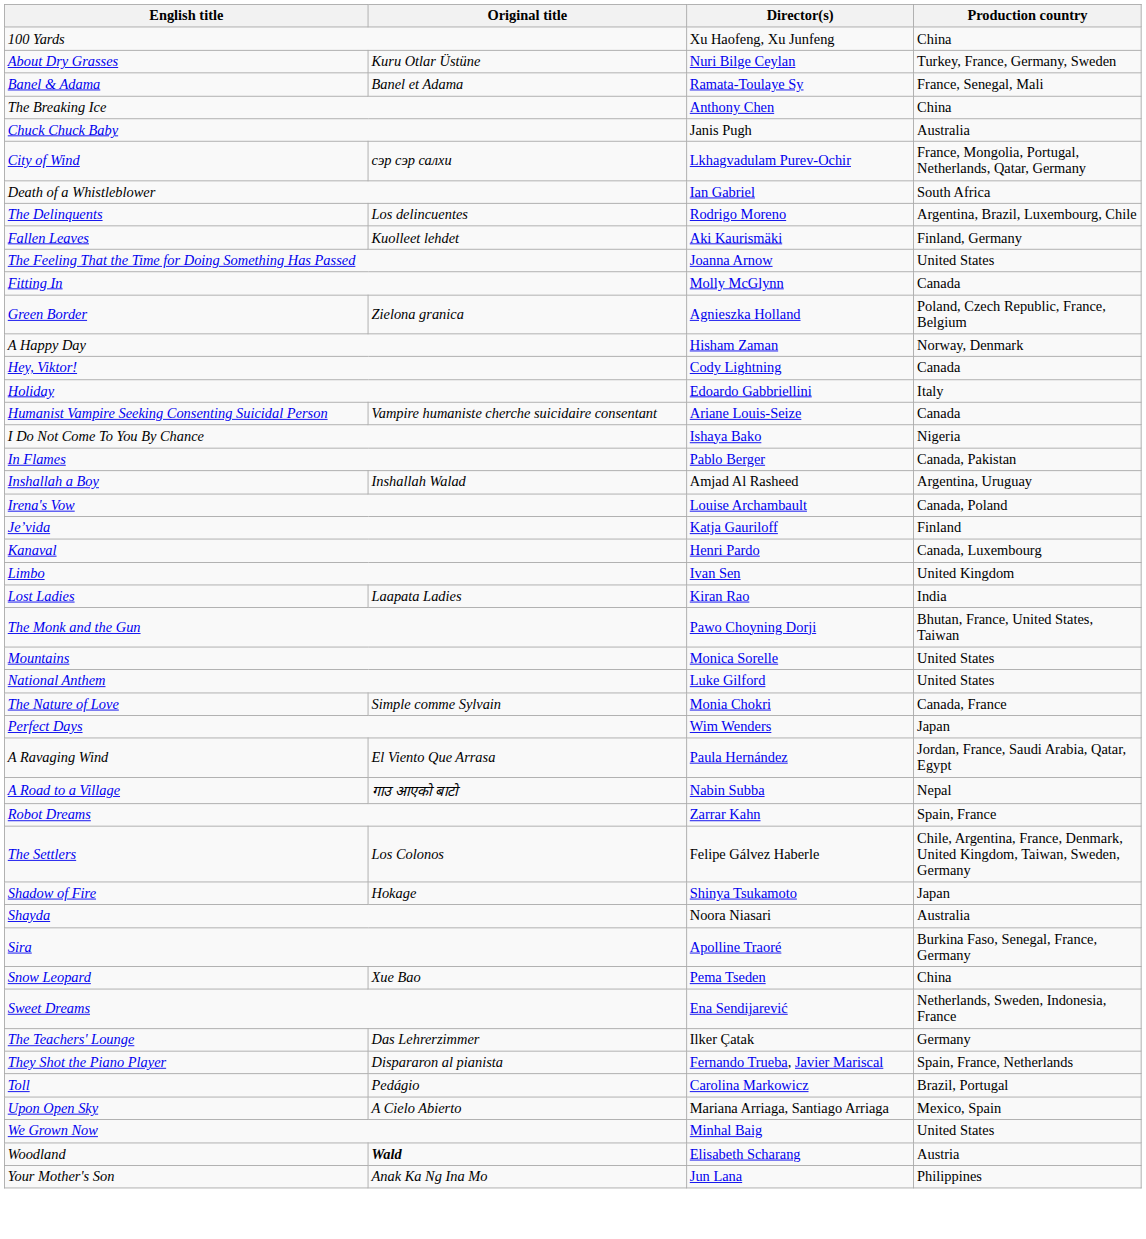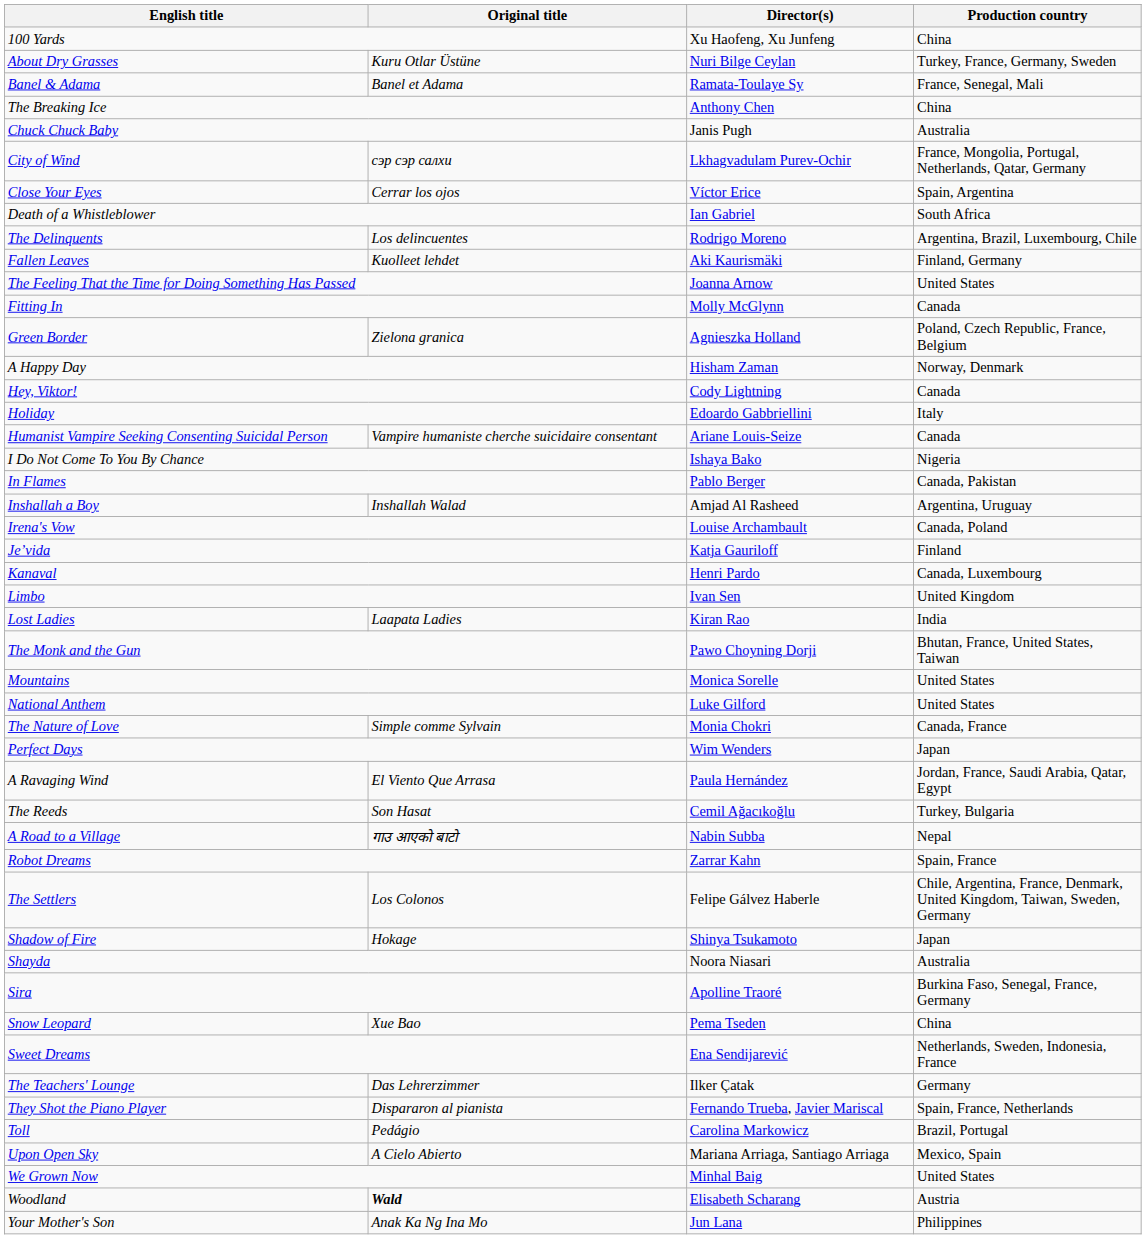 <table class="sortable wikitable" width="100%" cellpadding="5">
 <tr>
 <th scope="col" width="32%">English title</th>
 <th scope="col" width="28%">Original title</th>
 <th scope="col" width="20%">Director(s)</th>
 <th scope="col" width="20%">Production country</th>
 </tr>
 <tr>
 <td colspan=2><em>100 Yards</em></td>
 <td>Xu Haofeng, Xu Junfeng</td>
 <td>China</td>
 </tr>
 <tr>
 <td><em><a href='#'>About Dry Grasses</a></em></td>
 <td><em>Kuru Otlar Üstüne</em></td>
 <td><a href='#'>Nuri Bilge Ceylan</a></td>
 <td>Turkey, France, Germany, Sweden</td>
 </tr>
 <tr>
 <td><em><a href='#'>Banel & Adama</a></em></td>
 <td><em>Banel et Adama</em></td>
 <td><a href='#'>Ramata-Toulaye Sy</a></td>
 <td>France, Senegal, Mali</td>
 </tr>
 <tr>
 <td colspan=2><em>The Breaking Ice</em></td>
 <td><a href='#'>Anthony Chen</a></td>
 <td>China</td>
 </tr>
 <tr>
 <td colspan=2><em><a href='#'>Chuck Chuck Baby</a></em></td>
 <td>Janis Pugh</td>
 <td>Australia</td>
 </tr>
 <tr>
 <td><em><a href='#'>City of Wind</a></em></td>
 <td><em>сэр сэр салхи</em></td>
 <td><a href='#'>Lkhagvadulam Purev-Ochir</a></td>
 <td>France, Mongolia, Portugal, Netherlands, Qatar, Germany</td>
+</tr>
+<tr>
+<td><em><a href='#'>Close Your Eyes</a></em></td>
+<td><em>Cerrar los ojos</em></td>
+<td><a href='#'>Víctor Erice</a></td>
+<td>Spain, Argentina</td>
 </tr>
 <tr>
 <td colspan=2><em>Death of a Whistleblower</em></td>
 <td><a href='#'>Ian Gabriel</a></td>
 <td>South Africa</td>
 </tr>
 <tr>
 <td><em><a href='#'>The Delinquents</a></em></td>
 <td><em>Los delincuentes</em></td>
 <td><a href='#'>Rodrigo Moreno</a></td>
 <td>Argentina, Brazil, Luxembourg, Chile</td>
 </tr>
 <tr>
 <td><em><a href='#'>Fallen Leaves</a></em></td>
 <td><em>Kuolleet lehdet</em></td>
 <td><a href='#'>Aki Kaurismäki</a></td>
 <td>Finland, Germany</td>
 </tr>
 <tr>
 <td colspan=2><em><a href='#'>The Feeling That the Time for Doing Something Has Passed</a></em></td>
 <td><a href='#'>Joanna Arnow</a></td>
 <td>United States</td>
 </tr>
 <tr>
 <td colspan=2><em><a href='#'>Fitting In</a></em></td>
 <td><a href='#'>Molly McGlynn</a></td>
 <td>Canada</td>
 </tr>
 <tr>
 <td><em><a href='#'>Green Border</a></em></td>
 <td><em>Zielona granica</em></td>
 <td><a href='#'>Agnieszka Holland</a></td>
 <td>Poland, Czech Republic, France, Belgium</td>
 </tr>
 <tr>
 <td colspan=2><em>A Happy Day</em></td>
 <td><a href='#'>Hisham Zaman</a></td>
 <td>Norway, Denmark</td>
 </tr>
 <tr>
 <td colspan=2><em><a href='#'>Hey, Viktor!</a></em></td>
 <td><a href='#'>Cody Lightning</a></td>
 <td>Canada</td>
 </tr>
 <tr>
 <td colspan=2><em><a href='#'>Holiday</a></em></td>
 <td><a href='#'>Edoardo Gabbriellini</a></td>
 <td>Italy</td>
 </tr>
 <tr>
 <td><em><a href='#'>Humanist Vampire Seeking Consenting Suicidal Person</a></em></td>
 <td><em>Vampire humaniste cherche suicidaire consentant</em></td>
 <td><a href='#'>Ariane Louis-Seize</a></td>
 <td>Canada</td>
 </tr>
 <tr>
 <td colspan=2><em>I Do Not Come To You By Chance</em></td>
 <td><a href='#'>Ishaya Bako</a></td>
 <td>Nigeria</td>
 </tr>
 <tr>
 <td colspan=2><em><a href='#'>In Flames</a></em></td>
 <td><a href='#'>Pablo Berger</a></td>
 <td>Canada, Pakistan</td>
 </tr>
 <tr>
 <td><em><a href='#'>Inshallah a Boy</a></em></td>
 <td><em>Inshallah Walad</em></td>
 <td>Amjad Al Rasheed</td>
 <td>Argentina, Uruguay</td>
 </tr>
 <tr>
 <td colspan=2><em><a href='#'>Irena's Vow</a></em></td>
 <td><a href='#'>Louise Archambault</a></td>
 <td>Canada, Poland</td>
 </tr>
 <tr>
 <td colspan=2><em><a href='#'>Je’vida</a></em></td>
 <td><a href='#'>Katja Gauriloff</a></td>
 <td>Finland</td>
 </tr>
 <tr>
 <td colspan=2><em><a href='#'>Kanaval</a></em></td>
 <td><a href='#'>Henri Pardo</a></td>
 <td>Canada, Luxembourg</td>
 </tr>
 <tr>
 <td colspan=2><em><a href='#'>Limbo</a></em></td>
 <td><a href='#'>Ivan Sen</a></td>
 <td>United Kingdom</td>
 </tr>
 <tr>
 <td><em><a href='#'>Lost Ladies</a></em></td>
 <td><em>Laapata Ladies</em></td>
 <td><a href='#'>Kiran Rao</a></td>
 <td>India</td>
 </tr>
 <tr>
 <td colspan=2><em><a href='#'>The Monk and the Gun</a></em></td>
 <td><a href='#'>Pawo Choyning Dorji</a></td>
 <td>Bhutan, France, United States, Taiwan</td>
 </tr>
 <tr>
 <td colspan=2><em><a href='#'>Mountains</a></em></td>
 <td><a href='#'>Monica Sorelle</a></td>
 <td>United States</td>
 </tr>
 <tr>
 <td colspan=2><em><a href='#'>National Anthem</a></em></td>
 <td><a href='#'>Luke Gilford</a></td>
 <td>United States</td>
 </tr>
 <tr>
 <td><em><a href='#'>The Nature of Love</a></em></td>
 <td><em>Simple comme Sylvain</em></td>
 <td><a href='#'>Monia Chokri</a></td>
 <td>Canada, France</td>
 </tr>
 <tr>
 <td colspan=2><em><a href='#'>Perfect Days</a></em></td>
 <td><a href='#'>Wim Wenders</a></td>
 <td>Japan</td>
 </tr>
 <tr>
 <td><em>A Ravaging Wind</em></td>
 <td><em>El Viento Que Arrasa</em></td>
 <td><a href='#'>Paula Hernández</a></td>
 <td>Jordan, France, Saudi Arabia, Qatar, Egypt</td>
 </tr>
 <tr>
+<td><em>The Reeds</em></td>
+<td><em>Son Hasat</em></td>
+<td><a href='#'>Cemil Ağacıkoğlu</a></td>
+<td>Turkey, Bulgaria</td>
+</tr>
+<tr>
 <td><em><a href='#'>A Road to a Village</a></em></td>
 <td><em>गाउ आएको बाटो</em></td>
 <td><a href='#'>Nabin Subba</a></td>
 <td>Nepal</td>
 </tr>
 <tr>
 <td colspan=2><em><a href='#'>Robot Dreams</a></em></td>
 <td><a href='#'>Zarrar Kahn</a></td>
 <td>Spain, France</td>
 </tr>
 <tr>
 <td><em><a href='#'>The Settlers</a></em></td>
 <td><em>Los Colonos</em></td>
 <td>Felipe Gálvez Haberle</td>
 <td>Chile, Argentina, France, Denmark, United Kingdom, Taiwan, Sweden, Germany</td>
 </tr>
 <tr>
 <td><em><a href='#'>Shadow of Fire</a></em></td>
 <td><em>Hokage</em></td>
 <td><a href='#'>Shinya Tsukamoto</a></td>
 <td>Japan</td>
 </tr>
 <tr>
 <td colspan=2><em><a href='#'>Shayda</a></em></td>
 <td>Noora Niasari</td>
 <td>Australia</td>
 </tr>
 <tr>
 <td colspan=2><em><a href='#'>Sira</a></em></td>
 <td><a href='#'>Apolline Traoré</a></td>
 <td>Burkina Faso, Senegal, France, Germany</td>
 </tr>
 <tr>
 <td><em><a href='#'>Snow Leopard</a></em></td>
 <td><em>Xue Bao</em></td>
 <td><a href='#'>Pema Tseden</a></td>
 <td>China</td>
 </tr>
 <tr>
 <td colspan=2><em><a href='#'>Sweet Dreams</a></em></td>
 <td><a href='#'>Ena Sendijarević</a></td>
 <td>Netherlands, Sweden, Indonesia, France</td>
 </tr>
 <tr>
 <td><em><a href='#'>The Teachers' Lounge</a></em></td>
 <td><em>Das Lehrerzimmer</em></td>
 <td>Ilker Çatak</td>
 <td>Germany</td>
 </tr>
 <tr>
 <td><em><a href='#'>They Shot the Piano Player</a></em></td>
 <td><em>Dispararon al pianista</em></td>
 <td><a href='#'>Fernando Trueba</a>, <a href='#'>Javier Mariscal</a></td>
 <td>Spain, France, Netherlands</td>
 </tr>
 <tr>
 <td><em><a href='#'>Toll</a></em></td>
 <td><em>Pedágio</em></td>
 <td><a href='#'>Carolina Markowicz</a></td>
 <td>Brazil, Portugal</td>
 </tr>
 <tr>
 <td><em><a href='#'>Upon Open Sky</a></em></td>
 <td><em>A Cielo Abierto</em></td>
 <td>Mariana Arriaga, Santiago Arriaga</td>
 <td>Mexico, Spain</td>
 </tr>
 <tr>
 <td colspan=2><em><a href='#'>We Grown Now</a></em></td>
 <td><a href='#'>Minhal Baig</a></td>
 <td>United States</td>
 </tr>
 <tr>
 <td><em>Woodland</em></td>
 <td><strong><em>Wald</em></strong></td>
 <td><a href='#'>Elisabeth Scharang</a></td>
 <td>Austria</td>
 </tr>
 <tr>
 <td><em>Your Mother's Son</em></td>
 <td><em>Anak Ka Ng Ina Mo</em></td>
 <td><a href='#'>Jun Lana</a></td>
 <td>Philippines</td>
 </tr>
 </table>
